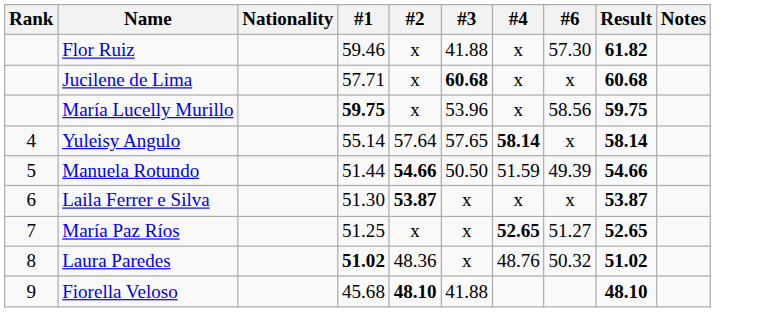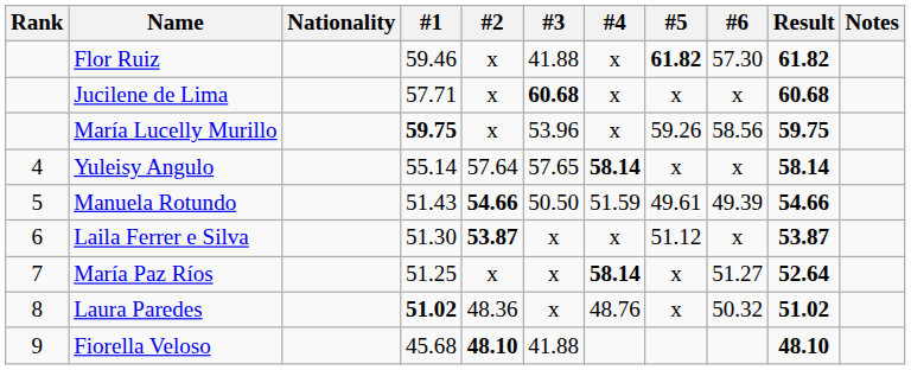 <table class="wikitable sortable" style="text-align:center">
 <tr>
 <th>Rank</th>
 <th>Name</th>
 <th>Nationality</th>
 <th>#1</th>
 <th>#2</th>
 <th>#3</th>
 <th>#4</th>
+<th>#5</th>
 <th>#6</th>
 <th>Result</th>
 <th>Notes</th>
 </tr>
 <tr>
 <td></td>
 <td align=left><a href='#'>Flor Ruiz</a></td>
 <td align=left></td>
 <td>59.46</td>
 <td>x</td>
 <td>41.88</td>
 <td>x</td>
+<td><strong>61.82</strong></td>
 <td>57.30</td>
 <td><strong>61.82</strong></td>
 <td></td>
 </tr>
 <tr>
 <td></td>
 <td align=left><a href='#'>Jucilene de Lima</a></td>
 <td align=left></td>
 <td>57.71</td>
 <td>x</td>
 <td><strong>60.68</strong></td>
 <td>x</td>
 <td>x</td>
+<td>x</td>
 <td><strong>60.68</strong></td>
 <td></td>
 </tr>
 <tr>
 <td></td>
 <td align=left><a href='#'>María Lucelly Murillo</a></td>
 <td align=left></td>
 <td><strong>59.75</strong></td>
 <td>x</td>
 <td>53.96</td>
 <td>x</td>
+<td>59.26</td>
 <td>58.56</td>
 <td><strong>59.75</strong></td>
 <td></td>
 </tr>
 <tr>
 <td>4</td>
 <td align=left><a href='#'>Yuleisy Angulo</a></td>
 <td align=left></td>
 <td>55.14</td>
 <td>57.64</td>
 <td>57.65</td>
 <td><strong>58.14</strong></td>
 <td>x</td>
+<td>x</td>
 <td><strong>58.14</strong></td>
 <td></td>
 </tr>
 <tr>
 <td>5</td>
 <td align=left><a href='#'>Manuela Rotundo</a></td>
 <td align=left></td>
-<td>51.44</td>
+<td>51.43</td>
 <td><strong>54.66</strong></td>
 <td>50.50</td>
 <td>51.59</td>
+<td>49.61</td>
 <td>49.39</td>
 <td><strong>54.66</strong></td>
 <td></td>
 </tr>
 <tr>
 <td>6</td>
 <td align=left><a href='#'>Laila Ferrer e Silva</a></td>
 <td align=left></td>
 <td>51.30</td>
 <td><strong>53.87</strong></td>
 <td>x</td>
 <td>x</td>
+<td>51.12</td>
 <td>x</td>
 <td><strong>53.87</strong></td>
 <td></td>
 </tr>
 <tr>
 <td>7</td>
 <td align=left><a href='#'>María Paz Ríos</a></td>
 <td align=left></td>
 <td>51.25</td>
 <td>x</td>
 <td>x</td>
-<td><strong>52.65</strong></td>
+<td><strong>58.14</strong></td>
+<td>x</td>
 <td>51.27</td>
-<td><strong>52.65</strong></td>
+<td><strong>52.64</strong></td>
 <td></td>
 </tr>
 <tr>
 <td>8</td>
 <td align=left><a href='#'>Laura Paredes</a></td>
 <td align=left></td>
 <td><strong>51.02</strong></td>
 <td>48.36</td>
 <td>x</td>
 <td>48.76</td>
+<td>x</td>
 <td>50.32</td>
 <td><strong>51.02</strong></td>
 <td></td>
 </tr>
 <tr>
 <td>9</td>
 <td align=left><a href='#'>Fiorella Veloso</a></td>
 <td align=left></td>
 <td>45.68</td>
 <td><strong>48.10</strong></td>
 <td>41.88</td>
 <td></td>
 <td></td>
+<td></td>
 <td><strong>48.10</strong></td>
 <td></td>
 </tr>
 </table>
